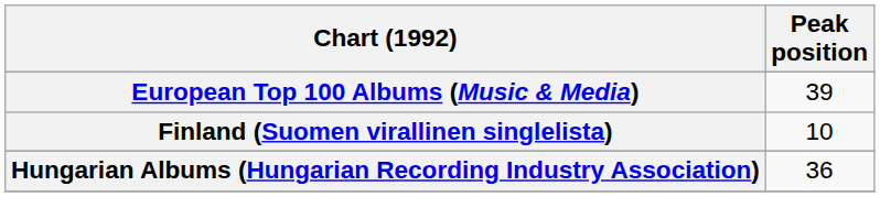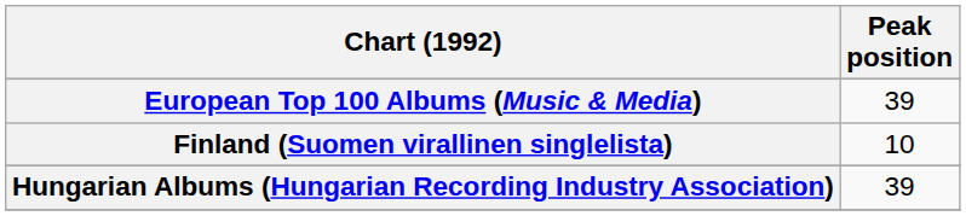 <table class="wikitable sortable plainrowheaders">
 <tr>
 <th scope="col">Chart (1992)</th>
 <th scope="col">Peak<br>position</th>
 </tr>
 <tr>
 </tr>
 <tr>
 <th scope="row"><a href='#'>European Top 100 Albums</a> (<em><a href='#'>Music & Media</a></em>)</th>
 <td align="center">39</td>
 </tr>
 <tr>
 <th scope="row">Finland (<a href='#'>Suomen virallinen singlelista</a>)</th>
 <td align="center">10</td>
 </tr>
 <tr>
 </tr>
 <tr>
 <th scope="row">Hungarian Albums (<a href='#'>Hungarian Recording Industry Association</a>)</th>
-<td align="center">36</td>
+<td align="center">39</td>
 </tr>
 <tr>
 </tr>
 <tr>
 </tr>
 <tr>
 </tr>
 </table>
